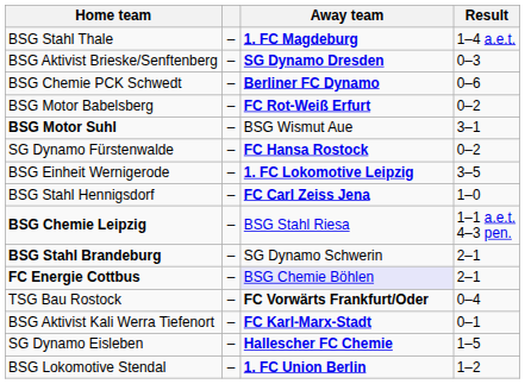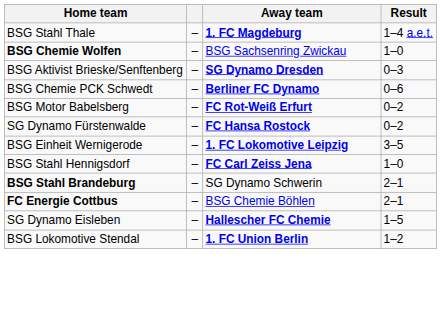 <table class="wikitable" style="width:585px;" border="1">
 <tr>
 <th style="width:250px;" align="left">Home team</th>
 <th style="width:15px;"></th>
 <th style="width:250px;" align="left">Away team</th>
 <th style="width:70px;" align="center;">Result</th>
 </tr>
 <tr>
 <td>BSG Stahl Thale</td>
 <td align="center">–</td>
 <td><strong><a href='#'>1. FC Magdeburg</a></strong></td>
 <td>1–4 <a href='#'>a.e.t.</a></td>
+</tr>
+<tr>
+<td><strong>BSG Chemie Wolfen</strong></td>
+<td align="center">–</td>
+<td><a href='#'>BSG Sachsenring Zwickau</a></td>
+<td>1–0</td>
 </tr>
 <tr>
 <td>BSG Aktivist Brieske/Senftenberg</td>
 <td align="center">–</td>
 <td><strong><a href='#'>SG Dynamo Dresden</a></strong></td>
 <td>0–3</td>
 </tr>
 <tr>
 <td>BSG Chemie PCK Schwedt</td>
 <td align="center">–</td>
 <td><strong><a href='#'>Berliner FC Dynamo</a></strong></td>
 <td>0–6</td>
 </tr>
 <tr>
 <td>BSG Motor Babelsberg</td>
 <td align="center">–</td>
 <td><strong><a href='#'>FC Rot-Weiß Erfurt</a></strong></td>
 <td>0–2</td>
 </tr>
 <tr>
-<td><strong>BSG Motor Suhl</strong></td>
-<td align="center">–</td>
-<td>BSG Wismut Aue</td>
-<td>3–1</td>
-</tr>
-<tr>
 <td>SG Dynamo Fürstenwalde</td>
 <td align="center">–</td>
 <td><strong><a href='#'>FC Hansa Rostock</a></strong></td>
 <td>0–2</td>
 </tr>
 <tr>
 <td>BSG Einheit Wernigerode</td>
 <td align="center">–</td>
 <td><strong><a href='#'>1. FC Lokomotive Leipzig</a></strong></td>
 <td>3–5</td>
 </tr>
 <tr>
 <td>BSG Stahl Hennigsdorf</td>
 <td align="center">–</td>
 <td><strong><a href='#'>FC Carl Zeiss Jena</a></strong></td>
 <td>1–0</td>
 </tr>
 <tr>
-<td><strong>BSG Chemie Leipzig</strong></td>
-<td align="center">–</td>
-<td><a href='#'>BSG Stahl Riesa</a></td>
-<td>1–1 <a href='#'>a.e.t.</a><br> 4–3 <a href='#'>pen.</a></td>
-</tr>
-<tr>
 <td><strong>BSG Stahl Brandeburg</strong></td>
 <td align="center">–</td>
 <td>SG Dynamo Schwerin</td>
 <td>2–1</td>
 </tr>
 <tr>
 <td><strong>FC Energie Cottbus</strong></td>
 <td align="center">–</td>
-<td style="background: lavender;"><a href='#'>BSG Chemie Böhlen</a></td>
+<td><a href='#'>BSG Chemie Böhlen</a></td>
 <td>2–1</td>
-</tr>
-<tr>
-<td>TSG Bau Rostock</td>
-<td align="center">–</td>
-<td><strong>FC Vorwärts Frankfurt/Oder</strong></td>
-<td>0–4</td>
-</tr>
-<tr>
-<td>BSG Aktivist Kali Werra Tiefenort</td>
-<td align="center">–</td>
-<td><strong><a href='#'>FC Karl-Marx-Stadt</a></strong></td>
-<td>0–1</td>
 </tr>
 <tr>
 <td>SG Dynamo Eisleben</td>
 <td align="center">–</td>
 <td><strong><a href='#'>Hallescher FC Chemie</a></strong></td>
 <td>1–5</td>
 </tr>
 <tr>
 <td>BSG Lokomotive Stendal</td>
 <td align="center">–</td>
 <td><strong><a href='#'>1. FC Union Berlin</a></strong></td>
 <td>1–2</td>
 </tr>
 </table>
